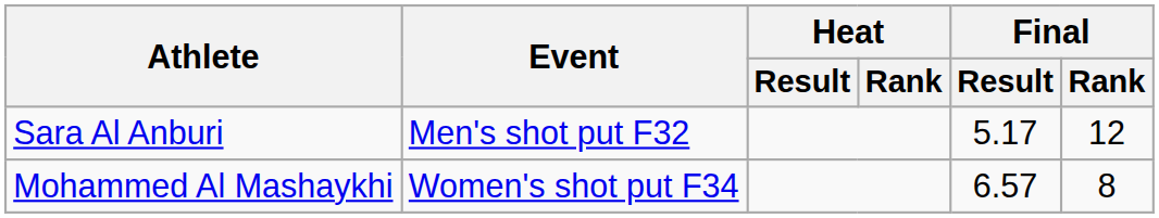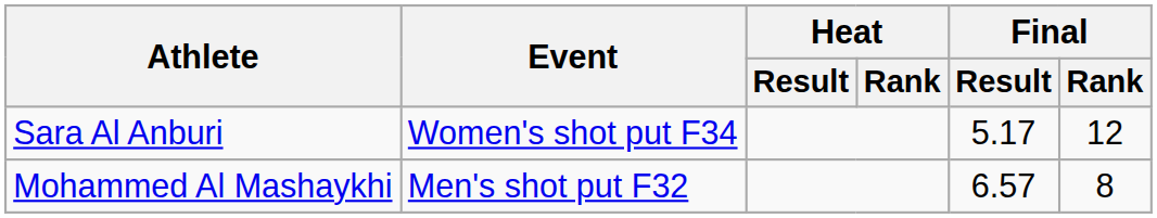 <table class="wikitable" style="text-align: center; font-size:90%">
 <tr>
 <th rowspan="2">Athlete</th>
 <th rowspan="2">Event</th>
 <th colspan="2">Heat</th>
 <th colspan="2">Final</th>
 </tr>
 <tr style="font-size:95%">
 <th>Result</th>
 <th>Rank</th>
 <th>Result</th>
 <th>Rank</th>
 </tr>
 <tr>
 <td align=left><a href='#'>Sara Al Anburi</a></td>
-<td align=left><a href='#'>Men's shot put F32</a></td>
+<td align=left><a href='#'>Women's shot put F34</a></td>
 <td Colspan=2></td>
 <td>5.17</td>
 <td>12</td>
 </tr>
 <tr>
 <td align=left><a href='#'>Mohammed Al Mashaykhi</a></td>
-<td align=left><a href='#'>Women's shot put F34</a></td>
+<td align=left><a href='#'>Men's shot put F32</a></td>
 <td Colspan=2></td>
 <td>6.57</td>
 <td>8</td>
 </tr>
 </table>
